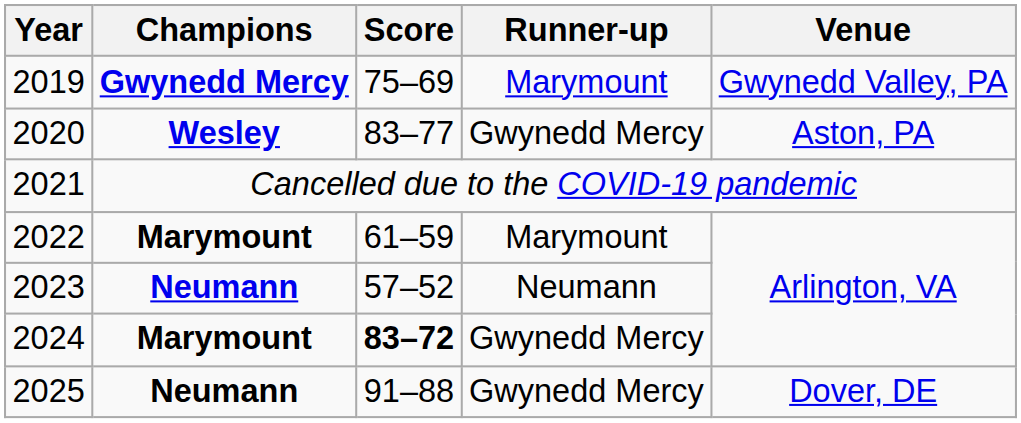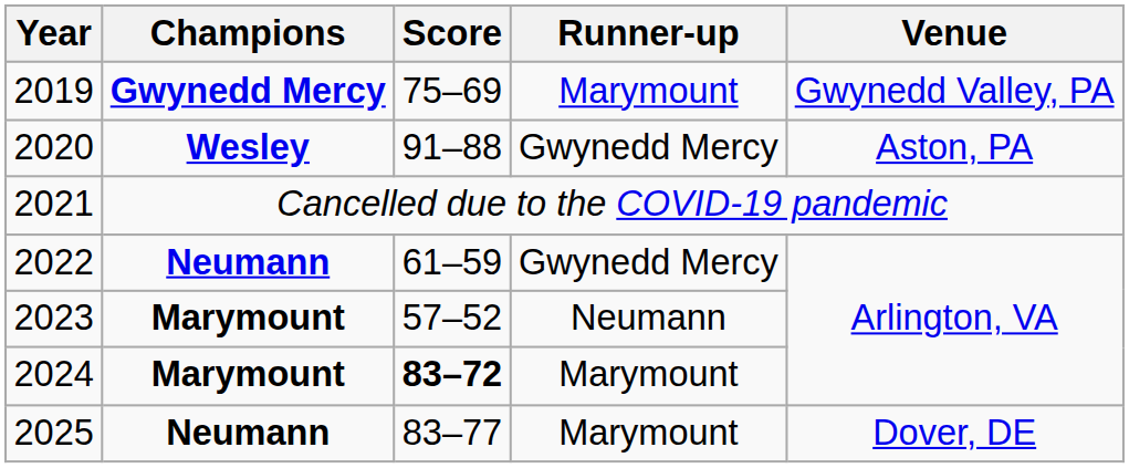 <table class="wikitable sortable">
 <tr>
 <th>Year</th>
 <th>Champions</th>
 <th>Score</th>
 <th>Runner-up</th>
 <th>Venue</th>
 </tr>
 <tr align=center>
 <td>2019</td>
 <td><strong><a href='#'>Gwynedd Mercy</a></strong></td>
 <td>75–69</td>
 <td><a href='#'>Marymount</a></td>
 <td><a href='#'>Gwynedd Valley, PA</a></td>
 </tr>
 <tr align=center>
 <td>2020</td>
 <td><strong><a href='#'>Wesley</a></strong></td>
-<td>83–77</td>
+<td>91–88</td>
 <td>Gwynedd Mercy</td>
 <td><a href='#'>Aston, PA</a></td>
 </tr>
 <tr align=center>
 <td>2021</td>
 <td colspan=4><em>Cancelled due to the <a href='#'>COVID-19 pandemic</a></em></td>
 </tr>
 <tr align=center>
 <td>2022</td>
-<td><strong>Marymount</strong></td>
+<td><strong><a href='#'>Neumann</a></strong></td>
 <td>61–59</td>
-<td>Marymount</td>
+<td>Gwynedd Mercy</td>
 <td rowspan=3><a href='#'>Arlington, VA</a></td>
 </tr>
 <tr align=center>
 <td>2023</td>
-<td><strong><a href='#'>Neumann</a></strong></td>
+<td><strong>Marymount</strong></td>
 <td>57–52</td>
 <td>Neumann</td>
 </tr>
 <tr align=center>
 <td>2024</td>
 <td><strong>Marymount</strong></td>
 <td><strong>83–72</strong></td>
-<td>Gwynedd Mercy</td>
+<td>Marymount</td>
 </tr>
 <tr align=center>
 <td>2025</td>
 <td><strong>Neumann</strong></td>
-<td>91–88</td>
-<td>Gwynedd Mercy</td>
+<td>83–77</td>
+<td>Marymount</td>
 <td><a href='#'>Dover, DE</a></td>
 </tr>
 </table>
